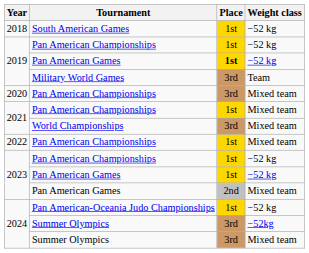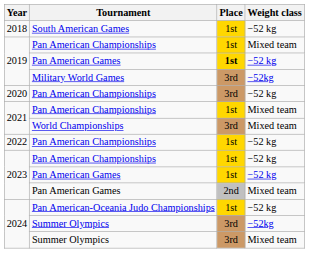 <table class=wikitable>
 <tr>
 <th>Year</th>
 <th>Tournament</th>
 <th>Place</th>
 <th>Weight class</th>
 </tr>
 <tr>
 <td>2018</td>
 <td><a href='#'>South American Games</a></td>
 <td bgcolor="gold" align="center">1st</td>
 <td>−52 kg</td>
 </tr>
 <tr>
 <td rowspan=3>2019</td>
 <td><a href='#'>Pan American Championships</a></td>
 <td bgcolor="gold" align="center">1st</td>
-<td>−52 kg</td>
+<td>Mixed team</td>
 </tr>
 <tr>
 <td><a href='#'>Pan American Games</a></td>
 <td bgcolor="gold" align="center"><strong>1st</strong></td>
 <td><a href='#'>−52 kg</a></td>
 </tr>
 <tr>
 <td><a href='#'>Military World Games</a></td>
 <td bgcolor="cc9966" align="center">3rd</td>
-<td>Team</td>
+<td><a href='#'>−52kg</a></td>
 </tr>
 <tr>
 <td>2020</td>
 <td><a href='#'>Pan American Championships</a></td>
 <td bgcolor="cc9966" align="center">3rd</td>
-<td>Mixed team</td>
+<td>−52 kg</td>
 </tr>
 <tr>
 <td rowspan=2>2021</td>
 <td><a href='#'>Pan American Championships</a></td>
 <td bgcolor="gold" align="center">1st</td>
 <td>Mixed team</td>
 </tr>
 <tr>
 <td><a href='#'>World Championships</a></td>
 <td bgcolor="cc9966" align="center">3rd</td>
 <td>Mixed team</td>
 </tr>
 <tr>
 <td>2022</td>
 <td><a href='#'>Pan American Championships</a></td>
 <td bgcolor="gold" align="center">1st</td>
-<td>Mixed team</td>
+<td>−52 kg</td>
 </tr>
 <tr>
 <td rowspan=3>2023</td>
 <td><a href='#'>Pan American Championships</a></td>
 <td bgcolor="gold" align="center">1st</td>
 <td>−52 kg</td>
 </tr>
 <tr>
 <td><a href='#'>Pan American Games</a></td>
 <td bgcolor="gold" align="center">1st</td>
 <td><a href='#'>−52 kg</a></td>
 </tr>
 <tr>
 <td>Pan American Games</td>
 <td bgcolor="silver" align="center">2nd</td>
 <td>Mixed team</td>
 </tr>
 <tr>
 <td rowspan=3>2024</td>
 <td><a href='#'>Pan American-Oceania Judo Championships</a></td>
 <td bgcolor="gold" align="center">1st</td>
 <td>−52 kg</td>
 </tr>
 <tr>
 <td><a href='#'>Summer Olympics</a></td>
 <td bgcolor="cc9966" align="center">3rd</td>
 <td><a href='#'>−52kg</a></td>
 </tr>
 <tr>
 <td>Summer Olympics</td>
 <td bgcolor="cc9966" align="center">3rd</td>
 <td>Mixed team</td>
 </tr>
 </table>
